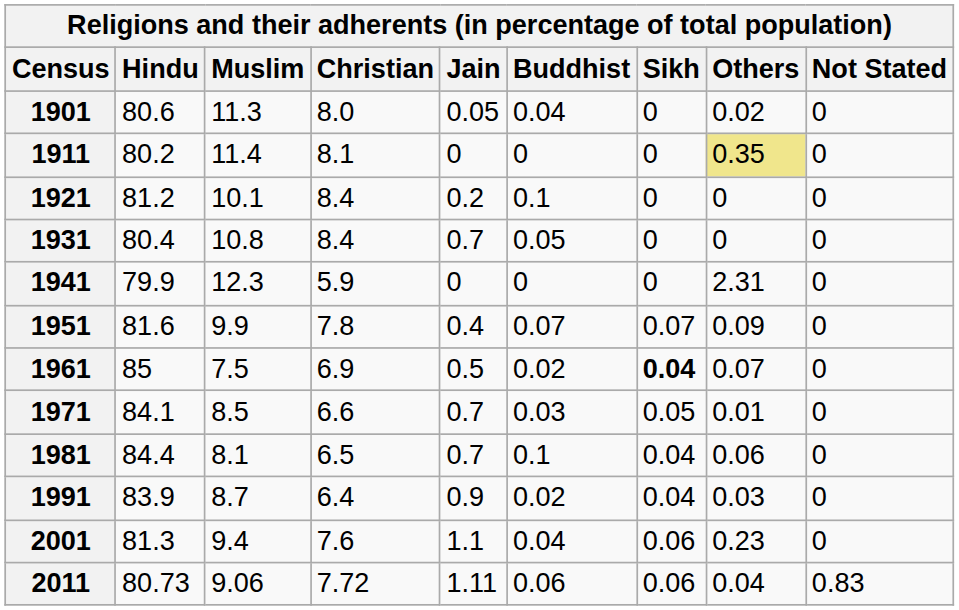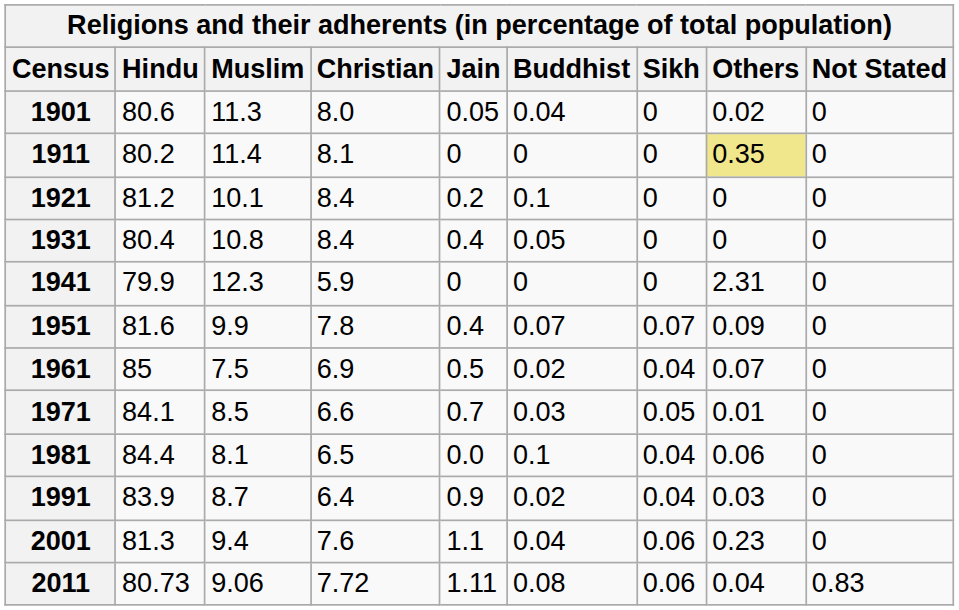 <table class="wikitable" align="right">
 <tr>
 <th colspan="9">Religions and their adherents (in percentage of total population)</th>
 </tr>
 <tr>
 <th>Census</th>
 <th>Hindu</th>
 <th>Muslim</th>
 <th>Christian</th>
 <th>Jain</th>
 <th>Buddhist</th>
 <th>Sikh</th>
 <th>Others</th>
 <th>Not Stated</th>
 </tr>
 <tr>
 <th>1901</th>
 <td>80.6</td>
 <td>11.3</td>
 <td>8.0</td>
 <td>0.05</td>
 <td>0.04</td>
 <td>0</td>
 <td>0.02</td>
 <td>0</td>
 </tr>
 <tr>
 <th>1911</th>
 <td>80.2</td>
 <td>11.4</td>
 <td>8.1</td>
 <td>0</td>
 <td>0</td>
 <td>0</td>
 <td style="background: khaki;">0.35</td>
 <td>0</td>
 </tr>
 <tr>
 <th>1921</th>
 <td>81.2</td>
 <td>10.1</td>
 <td>8.4</td>
 <td>0.2</td>
 <td>0.1</td>
 <td>0</td>
 <td>0</td>
 <td>0</td>
 </tr>
 <tr>
 <th>1931</th>
 <td>80.4</td>
 <td>10.8</td>
 <td>8.4</td>
-<td>0.7</td>
+<td>0.4</td>
 <td>0.05</td>
 <td>0</td>
 <td>0</td>
 <td>0</td>
 </tr>
 <tr>
 <th>1941</th>
 <td>79.9</td>
 <td>12.3</td>
 <td>5.9</td>
 <td>0</td>
 <td>0</td>
 <td>0</td>
 <td>2.31</td>
 <td>0</td>
 </tr>
 <tr>
 <th>1951</th>
 <td>81.6</td>
 <td>9.9</td>
 <td>7.8</td>
 <td>0.4</td>
 <td>0.07</td>
 <td>0.07</td>
 <td>0.09</td>
 <td>0</td>
 </tr>
 <tr>
 <th>1961</th>
 <td>85</td>
 <td>7.5</td>
 <td>6.9</td>
 <td>0.5</td>
 <td>0.02</td>
-<td><strong>0.04</strong></td>
+<td>0.04</td>
 <td>0.07</td>
 <td>0</td>
 </tr>
 <tr>
 <th>1971</th>
 <td>84.1</td>
 <td>8.5</td>
 <td>6.6</td>
 <td>0.7</td>
 <td>0.03</td>
 <td>0.05</td>
 <td>0.01</td>
 <td>0</td>
 </tr>
 <tr>
 <th>1981</th>
 <td>84.4</td>
 <td>8.1</td>
 <td>6.5</td>
-<td>0.7</td>
+<td>0.0</td>
 <td>0.1</td>
 <td>0.04</td>
 <td>0.06</td>
 <td>0</td>
 </tr>
 <tr>
 <th>1991</th>
 <td>83.9</td>
 <td>8.7</td>
 <td>6.4</td>
 <td>0.9</td>
 <td>0.02</td>
 <td>0.04</td>
 <td>0.03</td>
 <td>0</td>
 </tr>
 <tr>
 <th>2001</th>
 <td>81.3</td>
 <td>9.4</td>
 <td>7.6</td>
 <td>1.1</td>
 <td>0.04</td>
 <td>0.06</td>
 <td>0.23</td>
 <td>0</td>
 </tr>
 <tr>
 <th>2011</th>
 <td>80.73</td>
 <td>9.06</td>
 <td>7.72</td>
 <td>1.11</td>
-<td>0.06</td>
+<td>0.08</td>
 <td>0.06</td>
 <td>0.04</td>
 <td>0.83</td>
 </tr>
 </table>
